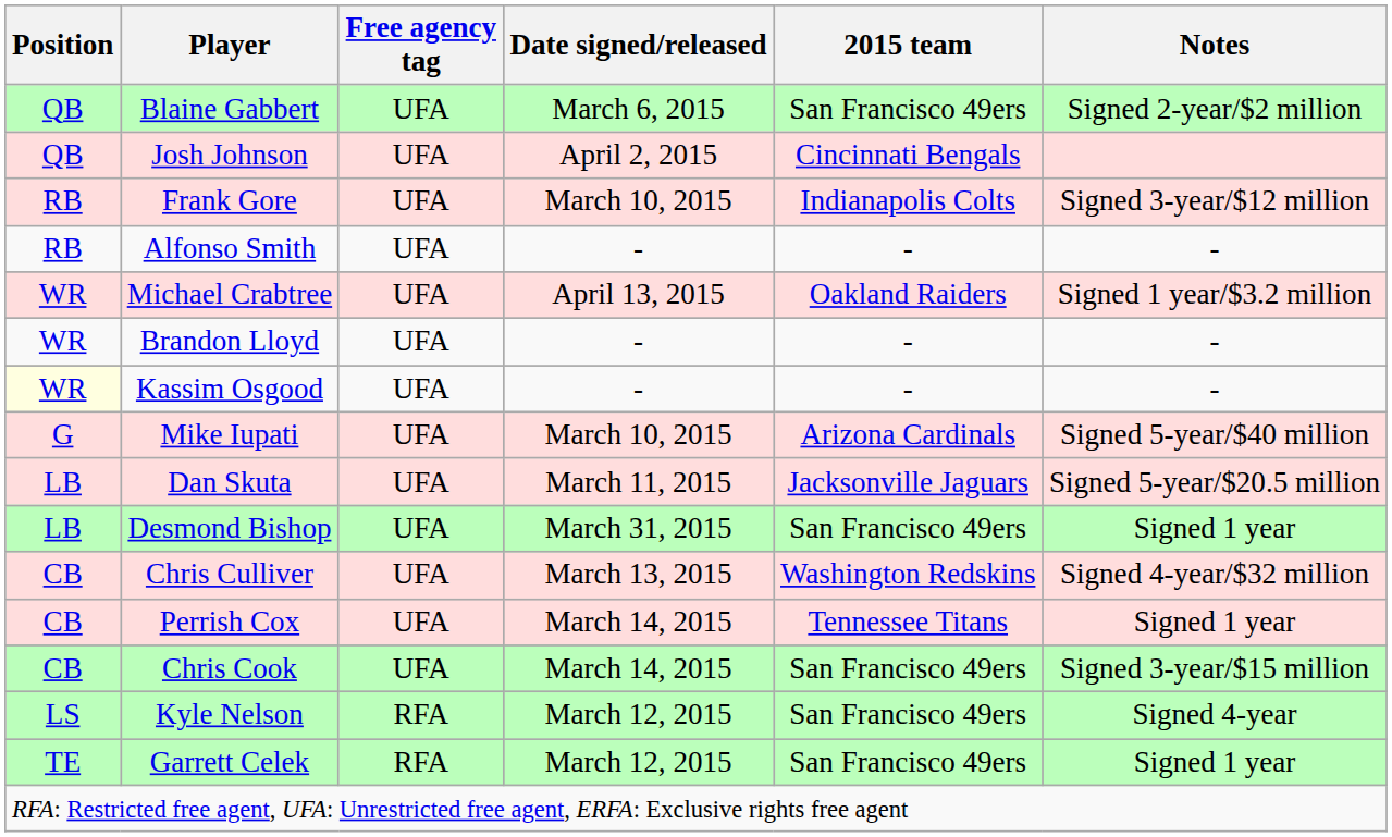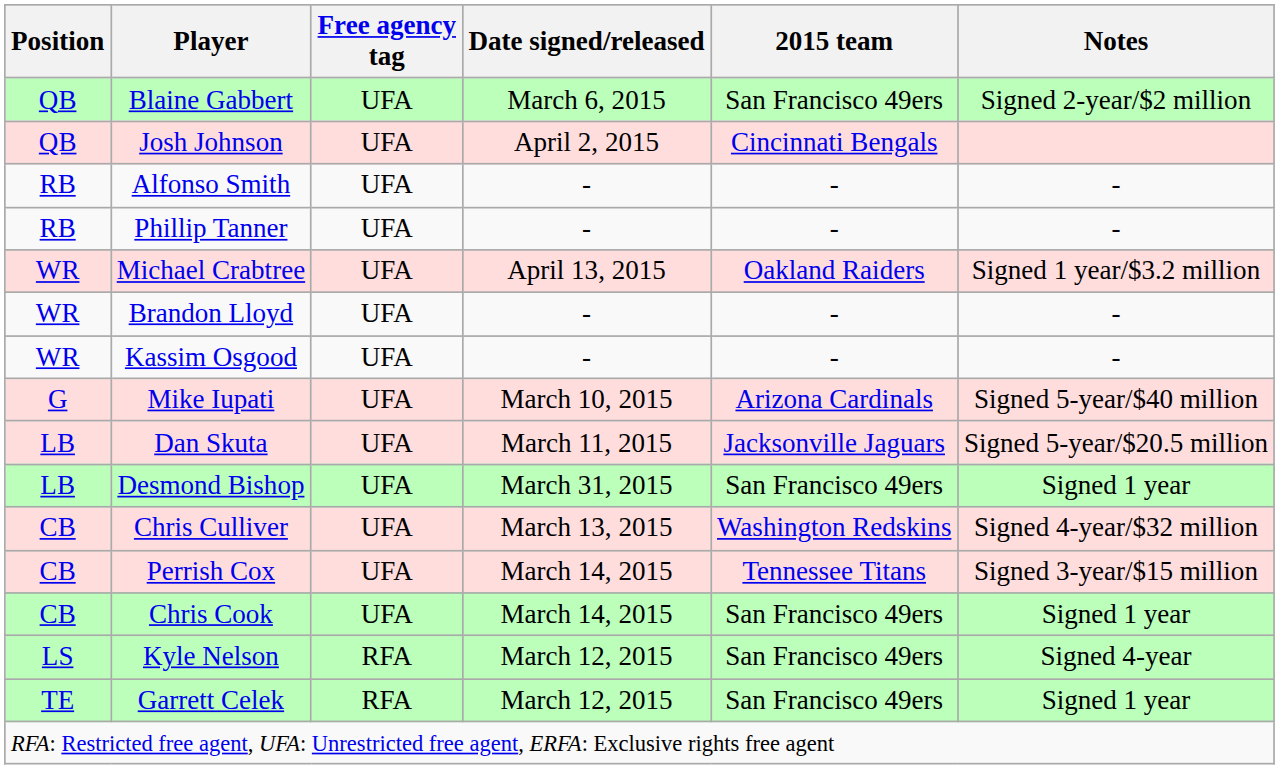 <table class="sortable wikitable">
 <tr>
 <th>Position</th>
 <th>Player</th>
 <th><a href='#'>Free agency</a><br>tag</th>
 <th>Date signed/released</th>
 <th>2015 team</th>
 <th>Notes</th>
 </tr>
 <tr style="background:#bfb; text-align:center;">
 <td><a href='#'>QB</a></td>
 <td><a href='#'>Blaine Gabbert</a></td>
 <td>UFA</td>
 <td>March 6, 2015</td>
 <td>San Francisco 49ers</td>
 <td>Signed 2-year/$2 million</td>
 </tr>
 <tr style="background:#fdd; text-align:center;">
 <td><a href='#'>QB</a></td>
 <td><a href='#'>Josh Johnson</a></td>
 <td>UFA</td>
 <td>April 2, 2015</td>
 <td><a href='#'>Cincinnati Bengals</a></td>
 <td></td>
 </tr>
-<tr style="background:#fdd; text-align:center;">
+<tr style="text-align:center;">
 <td><a href='#'>RB</a></td>
-<td><a href='#'>Frank Gore</a></td>
+<td><a href='#'>Alfonso Smith</a></td>
 <td>UFA</td>
-<td>March 10, 2015</td>
-<td><a href='#'>Indianapolis Colts</a></td>
-<td>Signed 3-year/$12 million</td>
+<td>-</td>
+<td>-</td>
+<td>-</td>
 </tr>
 <tr style="text-align:center;">
 <td><a href='#'>RB</a></td>
-<td><a href='#'>Alfonso Smith</a></td>
+<td><a href='#'>Phillip Tanner</a></td>
 <td>UFA</td>
 <td>-</td>
 <td>-</td>
 <td>-</td>
 </tr>
 <tr style="background:#fdd; text-align:center;">
 <td><a href='#'>WR</a></td>
 <td><a href='#'>Michael Crabtree</a></td>
 <td>UFA</td>
 <td>April 13, 2015</td>
 <td><a href='#'>Oakland Raiders</a></td>
 <td>Signed 1 year/$3.2 million</td>
 </tr>
 <tr style="text-align:center;">
 <td><a href='#'>WR</a></td>
 <td><a href='#'>Brandon Lloyd</a></td>
 <td>UFA</td>
 <td>-</td>
 <td>-</td>
 <td>-</td>
 </tr>
 <tr style="text-align:center;">
-<td style="background: lightyellow;"><a href='#'>WR</a></td>
+<td><a href='#'>WR</a></td>
 <td><a href='#'>Kassim Osgood</a></td>
 <td>UFA</td>
 <td>-</td>
 <td>-</td>
 <td>-</td>
 </tr>
 <tr style="background:#fdd; text-align:center;">
 <td><a href='#'>G</a></td>
 <td><a href='#'>Mike Iupati</a></td>
 <td>UFA</td>
 <td>March 10, 2015</td>
 <td><a href='#'>Arizona Cardinals</a></td>
 <td>Signed 5-year/$40 million</td>
 </tr>
 <tr style="background:#fdd; text-align:center;">
 <td><a href='#'>LB</a></td>
 <td><a href='#'>Dan Skuta</a></td>
 <td>UFA</td>
 <td>March 11, 2015</td>
 <td><a href='#'>Jacksonville Jaguars</a></td>
 <td>Signed 5-year/$20.5 million</td>
 </tr>
 <tr style="background:#bfb; text-align:center;">
 <td><a href='#'>LB</a></td>
 <td><a href='#'>Desmond Bishop</a></td>
 <td>UFA</td>
 <td>March 31, 2015</td>
 <td>San Francisco 49ers</td>
 <td>Signed 1 year</td>
 </tr>
 <tr style="background:#fdd; text-align:center;">
 <td><a href='#'>CB</a></td>
 <td><a href='#'>Chris Culliver</a></td>
 <td>UFA</td>
 <td>March 13, 2015</td>
 <td><a href='#'>Washington Redskins</a></td>
 <td>Signed 4-year/$32 million</td>
 </tr>
 <tr style="background:#fdd; text-align:center;">
 <td><a href='#'>CB</a></td>
 <td><a href='#'>Perrish Cox</a></td>
 <td>UFA</td>
 <td>March 14, 2015</td>
 <td><a href='#'>Tennessee Titans</a></td>
-<td>Signed 1 year</td>
+<td>Signed 3-year/$15 million</td>
 </tr>
 <tr style="background:#bfb; text-align:center;">
 <td><a href='#'>CB</a></td>
 <td><a href='#'>Chris Cook</a></td>
 <td>UFA</td>
 <td>March 14, 2015</td>
 <td>San Francisco 49ers</td>
-<td>Signed 3-year/$15 million</td>
+<td>Signed 1 year</td>
 </tr>
 <tr style="background:#bfb; text-align:center;">
 <td><a href='#'>LS</a></td>
 <td><a href='#'>Kyle Nelson</a></td>
 <td>RFA</td>
 <td>March 12, 2015</td>
 <td>San Francisco 49ers</td>
 <td>Signed 4-year</td>
 </tr>
 <tr style="background:#bfb; text-align:center;">
 <td><a href='#'>TE</a></td>
 <td><a href='#'>Garrett Celek</a></td>
 <td>RFA</td>
 <td>March 12, 2015</td>
 <td>San Francisco 49ers</td>
 <td>Signed 1 year</td>
 </tr>
 <tr>
 <td colspan="6"><small><em>RFA</em>: <a href='#'>Restricted free agent</a>, <em>UFA</em>: <a href='#'>Unrestricted free agent</a>, <em>ERFA</em>: Exclusive rights free agent</small><br></td>
 </tr>
 </table>
